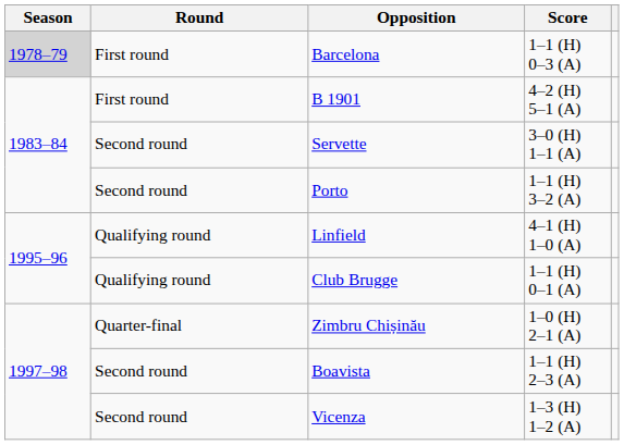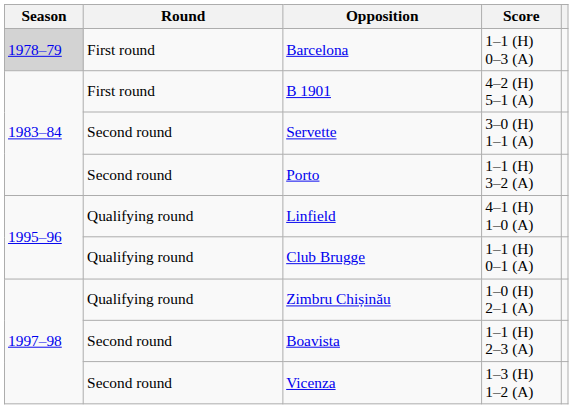 <table class="wikitable">
 <tr>
 <th width=75>Season</th>
 <th width=200>Round</th>
 <th width=200>Opposition</th>
 <th width=75>Score</th>
 <th></th>
 </tr>
 <tr>
 <td style="background: lightgrey;"><a href='#'>1978–79</a></td>
 <td>First round</td>
 <td> <a href='#'>Barcelona</a></td>
 <td>1–1 (H) <br> 0–3 (A)</td>
 <td></td>
 </tr>
 <tr>
 <td rowspan="3"><a href='#'>1983–84</a></td>
 <td>First round</td>
 <td> <a href='#'>B 1901</a></td>
 <td>4–2 (H) <br> 5–1 (A)</td>
 <td></td>
 </tr>
 <tr>
 <td>Second round</td>
 <td> <a href='#'>Servette</a></td>
 <td>3–0 (H) <br> 1–1 (A)</td>
 <td></td>
 </tr>
 <tr>
 <td>Second round</td>
 <td> <a href='#'>Porto</a></td>
 <td>1–1 (H) <br> 3–2 (A)</td>
 <td></td>
 </tr>
 <tr>
 <td rowspan="2"><a href='#'>1995–96</a></td>
 <td>Qualifying round</td>
 <td> <a href='#'>Linfield</a></td>
 <td>4–1 (H) <br> 1–0 (A)</td>
 <td></td>
 </tr>
 <tr>
 <td>Qualifying round</td>
 <td> <a href='#'>Club Brugge</a></td>
 <td>1–1 (H) <br> 0–1 (A)</td>
 <td></td>
 </tr>
 <tr>
 <td rowspan="3"><a href='#'>1997–98</a></td>
-<td>Quarter-final</td>
+<td>Qualifying round</td>
 <td> <a href='#'>Zimbru Chișinău</a></td>
 <td>1–0 (H) <br> 2–1 (A)</td>
 <td></td>
 </tr>
 <tr>
 <td>Second round</td>
 <td> <a href='#'>Boavista</a></td>
 <td>1–1 (H) <br> 2–3 (A)</td>
 <td></td>
 </tr>
 <tr>
 <td>Second round</td>
 <td> <a href='#'>Vicenza</a></td>
 <td>1–3 (H) <br> 1–2 (A)</td>
 <td></td>
 </tr>
 </table>
